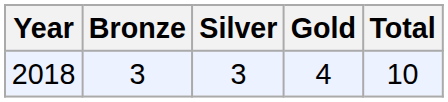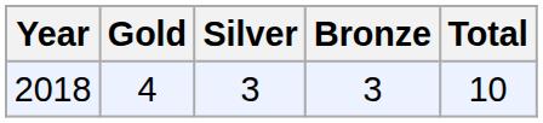 <table class="sortable wikitable" style="font-size: 90%;">
 <tr>
 <th>Year</th>
+<th>Gold</th>
+<th>Silver</th>
 <th>Bronze</th>
-<th>Silver</th>
-<th>Gold</th>
 <th>Total</th>
 </tr>
 <tr style="background:#ECF2FF">
 <td align="center">2018</td>
+<td align="center">4</td>
 <td align="center">3</td>
 <td align="center">3</td>
-<td align="center">4</td>
 <td align="center">10</td>
 </tr>
 </table>
